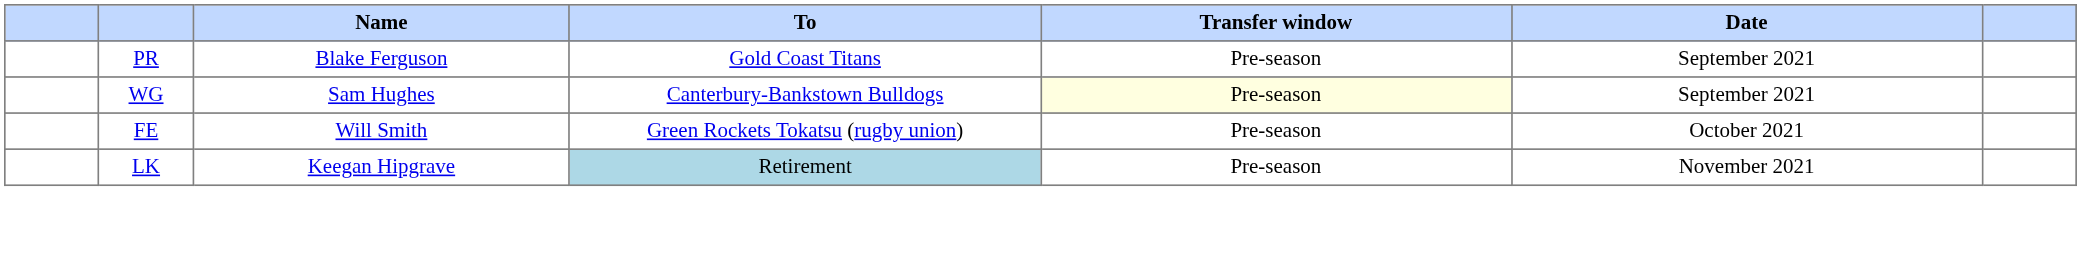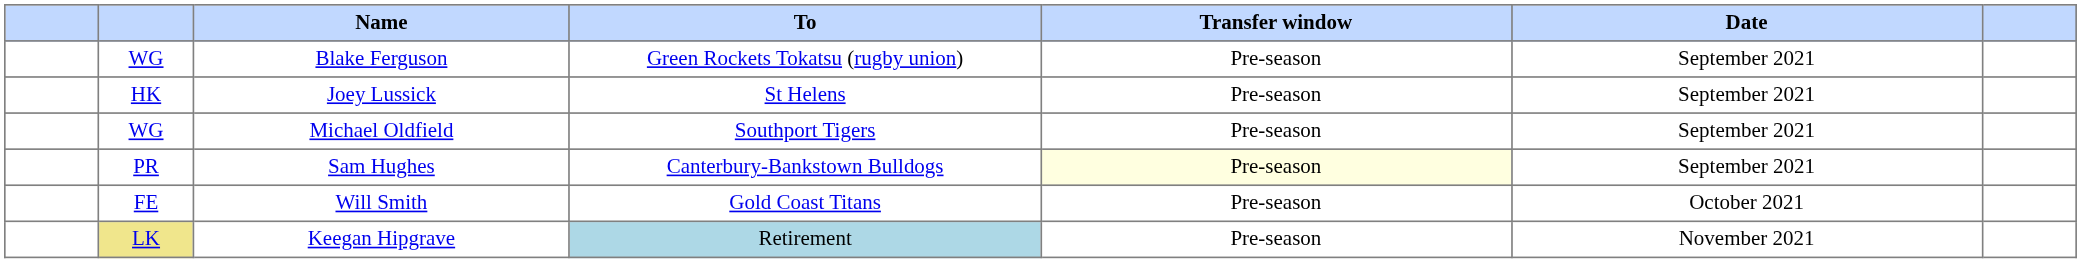 <table border="1" cellpadding="3" cellspacing="0" style="border-collapse:collapse; font-size:80%; text-align:center; width:100%;">
 <tr>
 <th style="background:#c1d8ff; text-align:center; width:4%;"></th>
 <th style="background:#c1d8ff; text-align:center; width:4%;"></th>
 <th style="background:#c1d8ff; text-align:center; width:16%;">Name</th>
 <th style="background:#c1d8ff; text-align:center; width:20%;">To</th>
 <th style="background:#c1d8ff; text-align:center; width:20%;">Transfer window</th>
 <th style="background:#c1d8ff; text-align:center; width:20%;">Date</th>
 <th style="background:#c1d8ff; text-align:center; width:4%;"></th>
 </tr>
 <tr>
 <td style="text-align:center"></td>
-<td style="text-align:center"><a href='#'>PR</a></td>
+<td style="text-align:center"><a href='#'>WG</a></td>
 <td><a href='#'>Blake Ferguson</a></td>
-<td> <a href='#'>Gold Coast Titans</a></td>
+<td><a href='#'>Green Rockets Tokatsu</a> (<a href='#'>rugby union</a>)</td>
+<td>Pre-season</td>
+<td>September 2021</td>
+<td></td>
+</tr>
+<tr>
+<td style="text-align:center"></td>
+<td style="text-align:center"><a href='#'>HK</a></td>
+<td><a href='#'>Joey Lussick</a></td>
+<td> <a href='#'>St Helens</a></td>
 <td>Pre-season</td>
 <td>September 2021</td>
 <td></td>
 </tr>
 <tr>
 <td style="text-align:center"></td>
 <td style="text-align:center"><a href='#'>WG</a></td>
+<td><a href='#'>Michael Oldfield</a></td>
+<td> <a href='#'>Southport Tigers</a></td>
+<td>Pre-season</td>
+<td>September 2021</td>
+<td></td>
+</tr>
+<tr>
+<td style="text-align:center"></td>
+<td style="text-align:center"><a href='#'>PR</a></td>
 <td><a href='#'>Sam Hughes</a></td>
 <td> <a href='#'>Canterbury-Bankstown Bulldogs</a></td>
 <td style="background: lightyellow;">Pre-season</td>
 <td>September 2021</td>
 <td></td>
 </tr>
 <tr>
 <td style="text-align:center"></td>
 <td style="text-align:center"><a href='#'>FE</a></td>
 <td><a href='#'>Will Smith</a></td>
-<td><a href='#'>Green Rockets Tokatsu</a> (<a href='#'>rugby union</a>)</td>
+<td> <a href='#'>Gold Coast Titans</a></td>
 <td>Pre-season</td>
 <td>October 2021</td>
 <td></td>
 </tr>
 <tr>
 <td style="text-align:center"></td>
-<td style="text-align:center"><a href='#'>LK</a></td>
+<td style="background: khaki; text-align:center"><a href='#'>LK</a></td>
 <td><a href='#'>Keegan Hipgrave</a></td>
 <td style="background: lightblue;">Retirement</td>
 <td>Pre-season</td>
 <td>November 2021</td>
 <td></td>
 </tr>
 </table>
